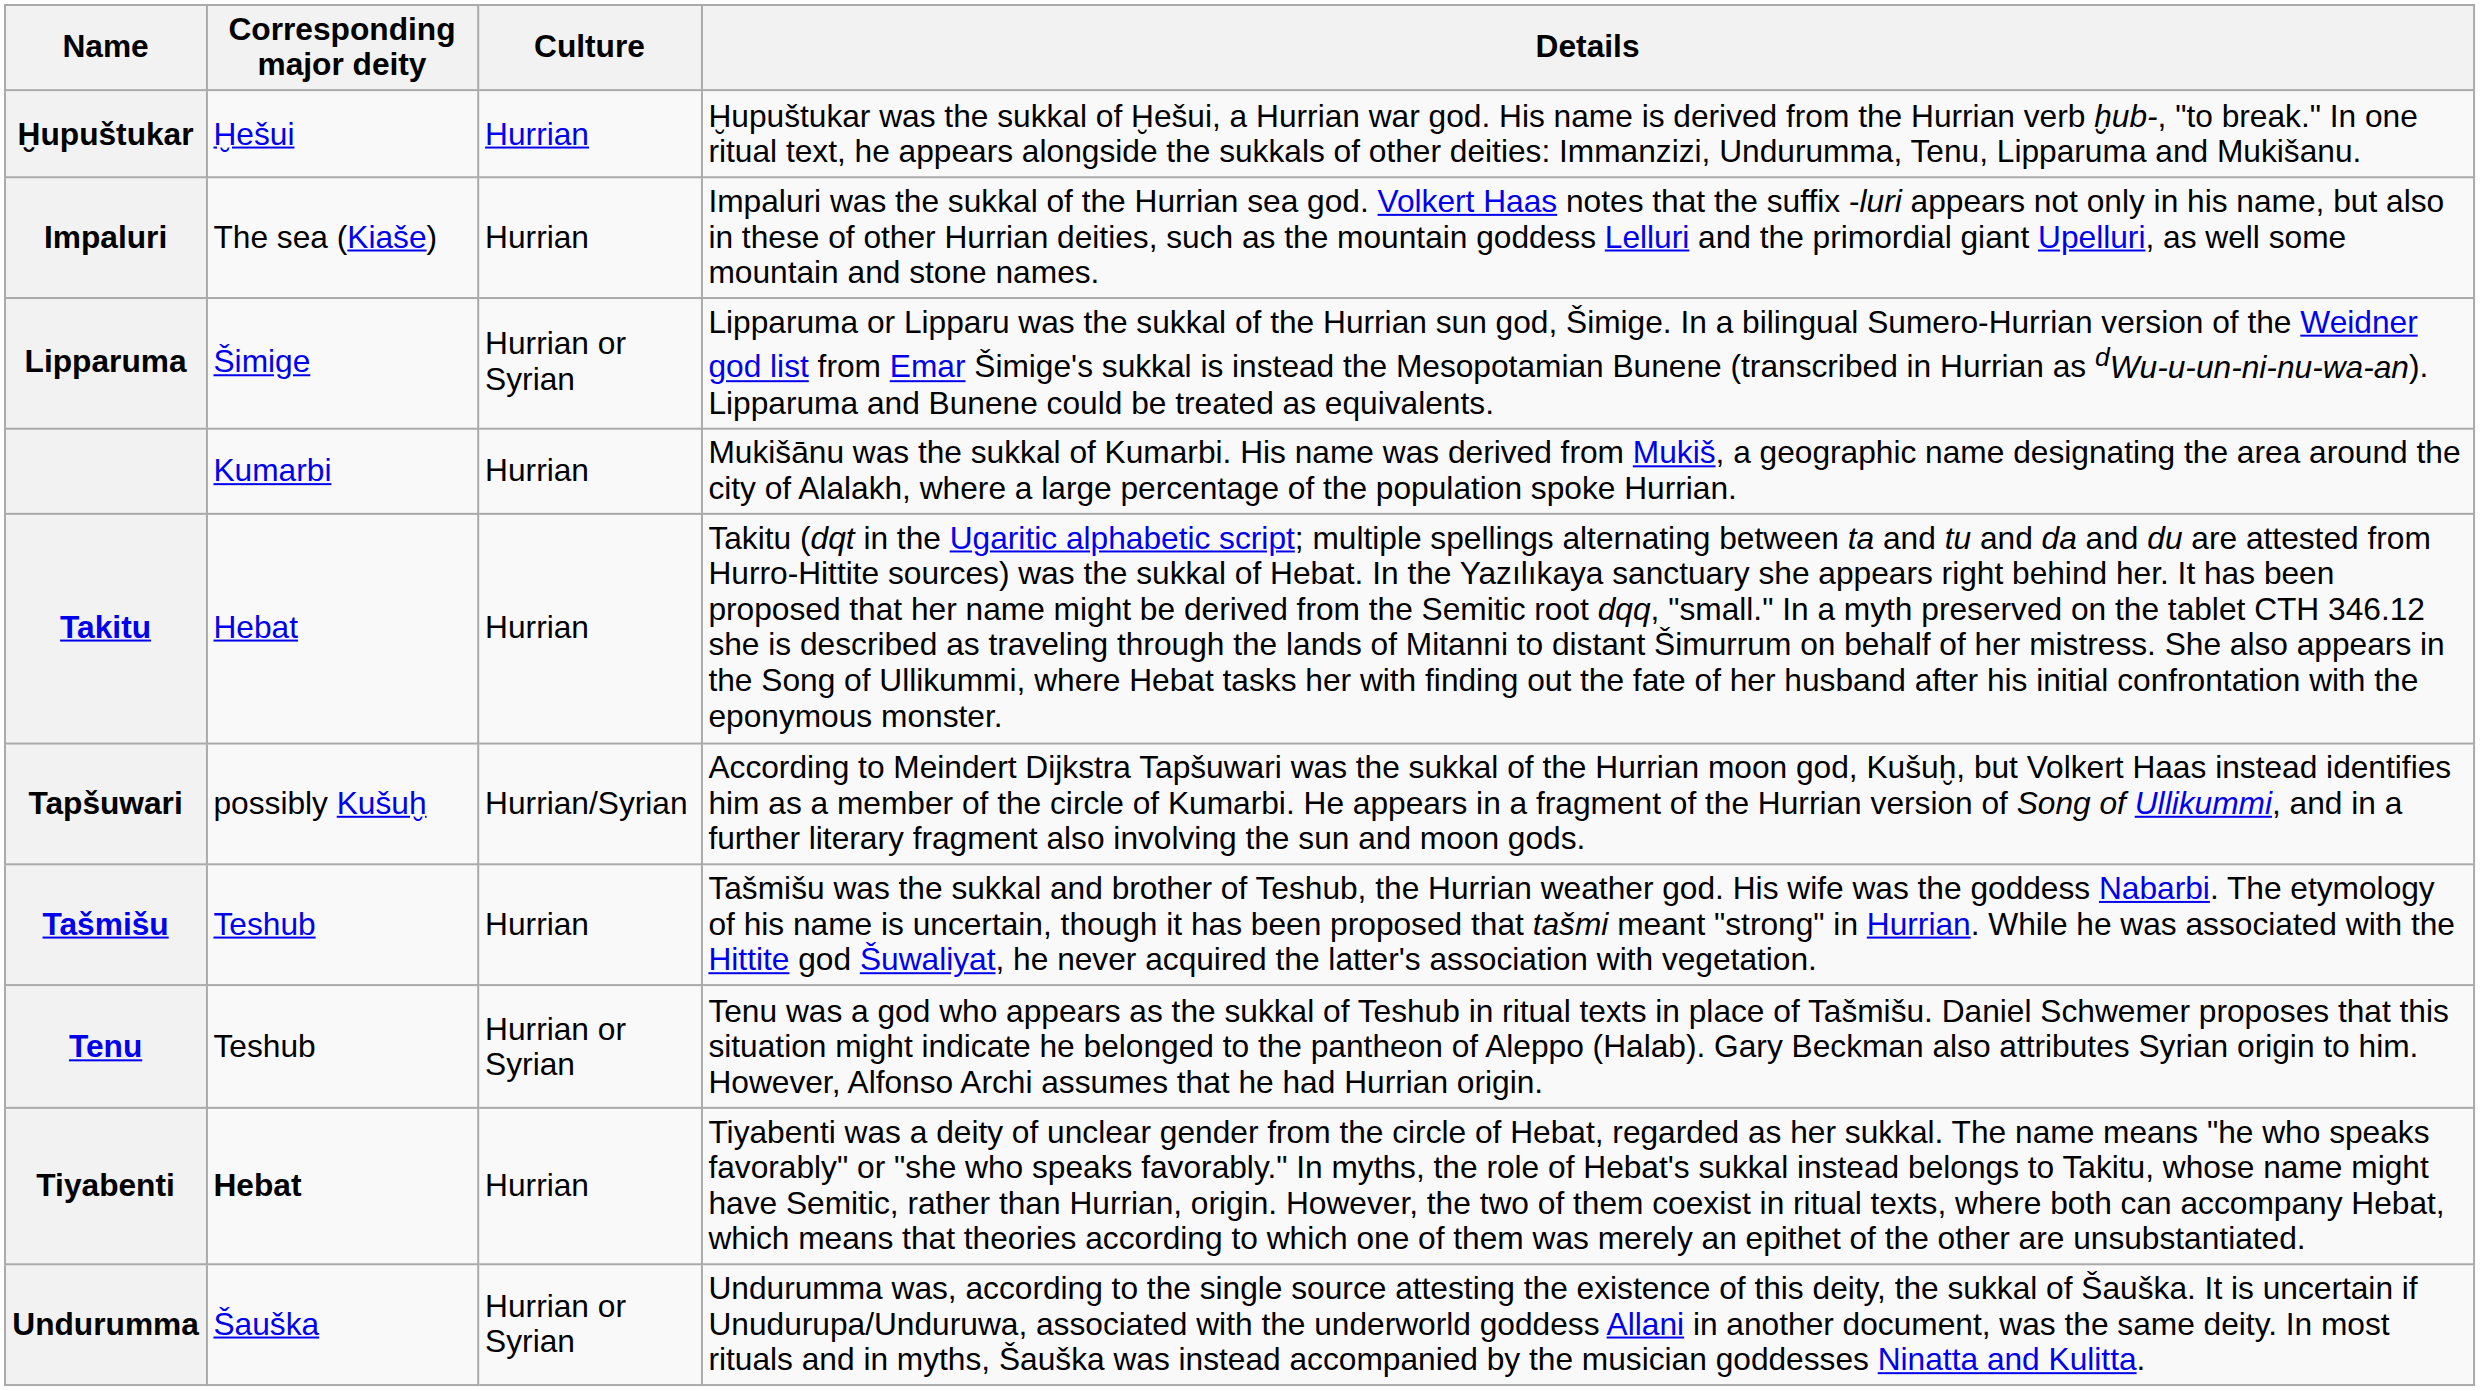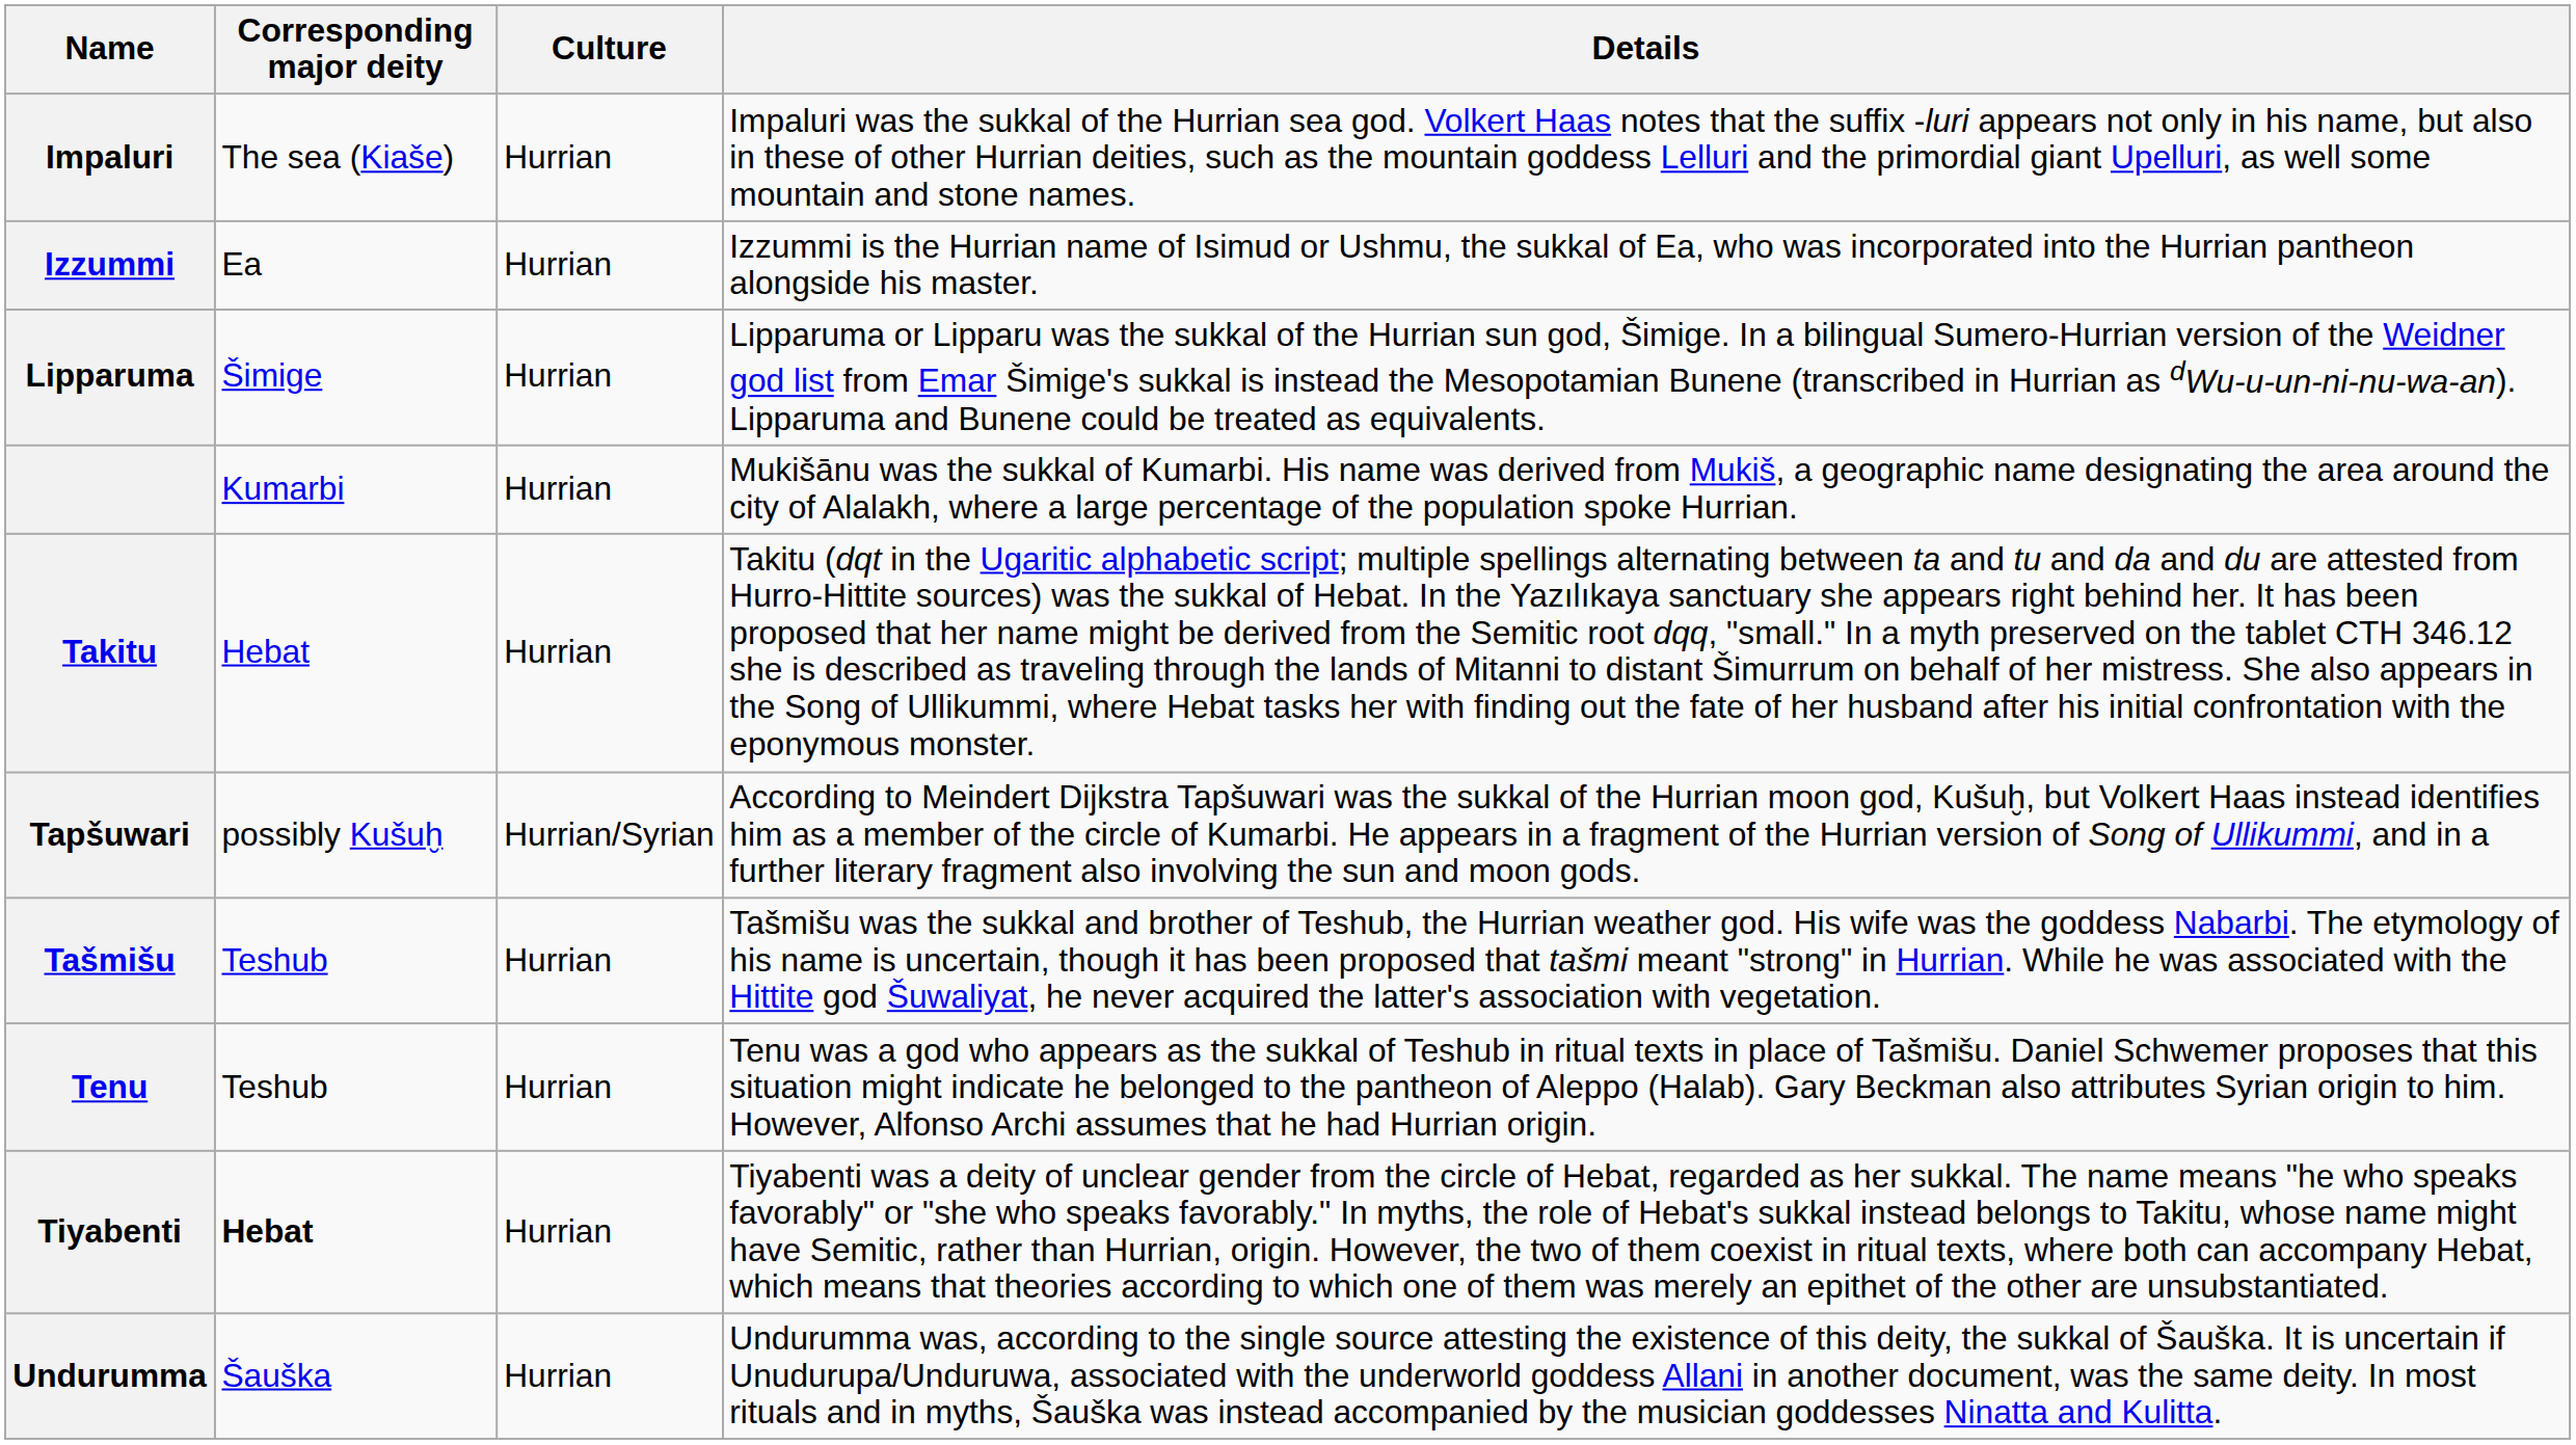 <table class="wikitable">
 <tr>
 <th scope="col">Name</th>
 <th scope="col">Corresponding major deity</th>
 <th scope="col">Culture</th>
 <th scope="col">Details</th>
 </tr>
 <tr>
-<th scope="row">Ḫupuštukar</th>
-<td><a href='#'>Ḫešui</a></td>
-<td><a href='#'>Hurrian</a></td>
-<td>Ḫupuštukar was the sukkal of Ḫešui, a Hurrian war god. His name is derived from the Hurrian verb <em>ḫub-</em>, "to break." In one ritual text, he appears alongside the sukkals of other deities: Immanzizi, Undurumma, Tenu, Lipparuma and Mukišanu.</td>
-</tr>
-<tr>
 <th scope="row">Impaluri</th>
 <td>The sea (<a href='#'>Kiaše</a>)</td>
 <td>Hurrian</td>
 <td>Impaluri was the sukkal of the Hurrian sea god. <a href='#'>Volkert Haas</a> notes that the suffix -<em>luri</em> appears not only in his name, but also in these of other Hurrian deities, such as the mountain goddess <a href='#'>Lelluri</a> and the primordial giant <a href='#'>Upelluri</a>, as well some mountain and stone names.</td>
 </tr>
 <tr>
+<th scope="row"><a href='#'>Izzummi</a></th>
+<td>Ea</td>
+<td>Hurrian</td>
+<td>Izzummi is the Hurrian name of Isimud or Ushmu, the sukkal of Ea, who was incorporated into the Hurrian pantheon alongside his master.</td>
+</tr>
+<tr>
 <th scope="row">Lipparuma</th>
 <td><a href='#'>Šimige</a></td>
-<td>Hurrian or Syrian</td>
+<td>Hurrian</td>
 <td>Lipparuma or Lipparu was the sukkal of the Hurrian sun god, Šimige. In a bilingual Sumero-Hurrian version of the <a href='#'>Weidner god list</a> from <a href='#'>Emar</a> Šimige's sukkal is instead the Mesopotamian Bunene (transcribed in Hurrian as <em><sup>d</sup>Wu-u-un-ni-nu-wa-an</em>). Lipparuma and Bunene could be treated as equivalents.</td>
 </tr>
 <tr>
 <th scope="row"></th>
 <td><a href='#'>Kumarbi</a></td>
 <td>Hurrian</td>
 <td>Mukišānu was the sukkal of Kumarbi. His name was derived from <a href='#'>Mukiš</a>, a geographic name designating the area around the city of Alalakh, where a large percentage of the population spoke Hurrian.</td>
 </tr>
 <tr>
 <th scope="row"><a href='#'>Takitu</a></th>
 <td><a href='#'>Hebat</a></td>
 <td>Hurrian</td>
 <td>Takitu (<em>dqt</em> in the <a href='#'>Ugaritic alphabetic script</a>; multiple spellings alternating between <em>ta</em> and <em>tu</em> and <em>da</em> and <em>du</em> are attested from Hurro-Hittite sources) was the sukkal of Hebat. In the Yazılıkaya sanctuary she appears right behind her. It has been proposed that her name might be derived from the Semitic root <em>dqq</em>, "small." In a myth preserved on the tablet CTH 346.12 she is described as traveling through the lands of Mitanni to distant Šimurrum on behalf of her mistress. She also appears in the Song of Ullikummi, where Hebat tasks her with finding out the fate of her husband after his initial confrontation with the eponymous monster.</td>
 </tr>
 <tr>
 <th scope="row">Tapšuwari</th>
 <td>possibly <a href='#'>Kušuḫ</a></td>
 <td>Hurrian/Syrian</td>
 <td>According to Meindert Dijkstra Tapšuwari was the sukkal of the Hurrian moon god, Kušuḫ, but Volkert Haas instead identifies him as a member of the circle of Kumarbi. He appears in a fragment of the Hurrian version of <em>Song of <a href='#'>Ullikummi</a></em>, and in a further literary fragment also involving the sun and moon gods.</td>
 </tr>
 <tr>
 <th scope="row"><a href='#'>Tašmišu</a></th>
 <td><a href='#'>Teshub</a></td>
 <td>Hurrian</td>
 <td>Tašmišu was the sukkal and brother of Teshub, the Hurrian weather god. His wife was the goddess <a href='#'>Nabarbi</a>. The etymology of his name is uncertain, though it has been proposed that <em>tašmi</em> meant "strong" in <a href='#'>Hurrian</a>. While he was associated with the <a href='#'>Hittite</a> god <a href='#'>Šuwaliyat</a>, he never acquired the latter's association with vegetation.</td>
 </tr>
 <tr>
 <th scope="row"><a href='#'>Tenu</a></th>
 <td>Teshub</td>
-<td>Hurrian or Syrian</td>
+<td>Hurrian</td>
 <td>Tenu was a god who appears as the sukkal of Teshub in ritual texts in place of Tašmišu. Daniel Schwemer proposes that this situation might indicate he belonged to the pantheon of Aleppo (Halab). Gary Beckman also attributes Syrian origin to him. However, Alfonso Archi assumes that he had Hurrian origin.</td>
 </tr>
 <tr>
 <th scope="row">Tiyabenti</th>
 <td><strong>Hebat</strong></td>
 <td>Hurrian</td>
 <td>Tiyabenti was a deity of unclear gender from the circle of Hebat, regarded as her sukkal. The name means "he who speaks favorably" or "she who speaks favorably." In myths, the role of Hebat's sukkal instead belongs to Takitu, whose name might have Semitic, rather than Hurrian, origin. However, the two of them coexist in ritual texts, where both can accompany Hebat, which means that theories according to which one of them was merely an epithet of the other are unsubstantiated.</td>
 </tr>
 <tr>
 <th scope="row">Undurumma</th>
 <td><a href='#'>Šauška</a></td>
-<td>Hurrian or Syrian</td>
+<td>Hurrian</td>
 <td>Undurumma was, according to the single source attesting the existence of this deity, the sukkal of Šauška. It is uncertain if Unudurupa/Unduruwa, associated with the underworld goddess <a href='#'>Allani</a> in another document, was the same deity. In most rituals and in myths, Šauška was instead accompanied by the musician goddesses <a href='#'>Ninatta and Kulitta</a>.</td>
 </tr>
 </table>
